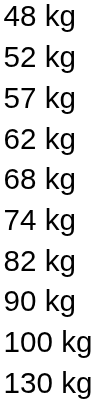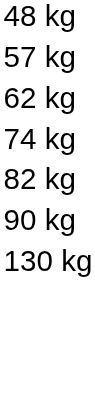 <table>
 <tr>
 <td>48 kg</td>
-<td></td>
-<td></td>
-<td></td>
-</tr>
-<tr>
-<td>52 kg</td>
 <td></td>
 <td></td>
 <td></td>
 </tr>
 <tr>
 <td>57 kg</td>
 <td></td>
 <td></td>
 <td></td>
 </tr>
 <tr>
 <td>62 kg</td>
-<td></td>
-<td></td>
-<td></td>
-</tr>
-<tr>
-<td>68 kg</td>
 <td></td>
 <td></td>
 <td></td>
 </tr>
 <tr>
 <td>74 kg</td>
 <td></td>
 <td></td>
 <td></td>
 </tr>
 <tr>
 <td>82 kg</td>
 <td></td>
 <td></td>
 <td></td>
 </tr>
 <tr>
 <td>90 kg</td>
 <td></td>
 <td></td>
 <td></td>
 </tr>
 <tr>
-<td>100 kg</td>
-<td></td>
-<td></td>
-<td></td>
-</tr>
-<tr>
 <td>130 kg</td>
 <td></td>
 <td></td>
 <td></td>
 </tr>
 </table>
